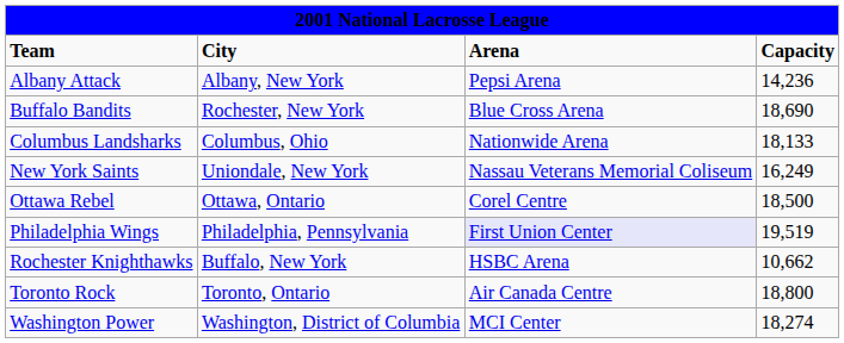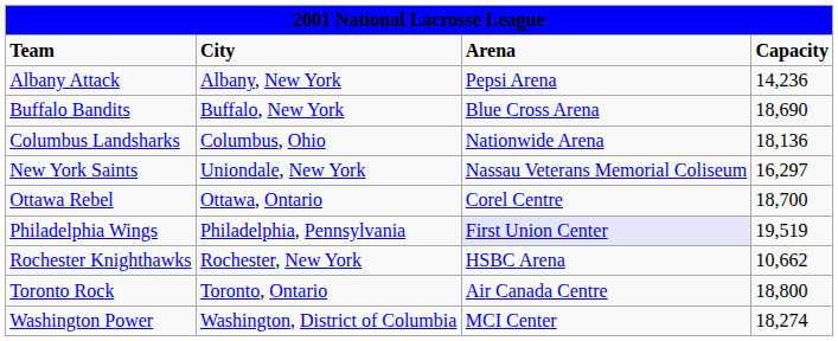 <table class="wikitable" style="width:auto">
 <tr>
 <td bgcolor="#0000FF" align="center" colspan="6"><strong><span>2001 National Lacrosse League</span></strong></td>
 </tr>
 <tr>
 <td><strong>Team</strong></td>
 <td><strong>City</strong></td>
 <td><strong>Arena</strong></td>
 <td><strong>Capacity</strong></td>
 </tr>
 <tr>
 <td><a href='#'>Albany Attack</a></td>
 <td><a href='#'>Albany</a>, <a href='#'>New York</a></td>
 <td><a href='#'>Pepsi Arena</a></td>
 <td>14,236</td>
 </tr>
 <tr>
 <td><a href='#'>Buffalo Bandits</a></td>
-<td><a href='#'>Rochester</a>, <a href='#'>New York</a></td>
+<td><a href='#'>Buffalo</a>, <a href='#'>New York</a></td>
 <td><a href='#'>Blue Cross Arena</a></td>
 <td>18,690</td>
 </tr>
 <tr>
 <td><a href='#'>Columbus Landsharks</a></td>
 <td><a href='#'>Columbus</a>, <a href='#'>Ohio</a></td>
 <td><a href='#'>Nationwide Arena</a></td>
-<td>18,133</td>
+<td>18,136</td>
 </tr>
 <tr>
 <td><a href='#'>New York Saints</a></td>
 <td><a href='#'>Uniondale</a>, <a href='#'>New York</a></td>
 <td><a href='#'>Nassau Veterans Memorial Coliseum</a></td>
-<td>16,249</td>
+<td>16,297</td>
 </tr>
 <tr>
 <td><a href='#'>Ottawa Rebel</a></td>
 <td><a href='#'>Ottawa</a>, <a href='#'>Ontario</a></td>
 <td><a href='#'>Corel Centre</a></td>
-<td>18,500</td>
+<td>18,700</td>
 </tr>
 <tr>
 <td><a href='#'>Philadelphia Wings</a></td>
 <td><a href='#'>Philadelphia</a>, <a href='#'>Pennsylvania</a></td>
 <td style="background: lavender;"><a href='#'>First Union Center</a></td>
 <td>19,519</td>
 </tr>
 <tr>
 <td><a href='#'>Rochester Knighthawks</a></td>
-<td><a href='#'>Buffalo</a>, <a href='#'>New York</a></td>
+<td><a href='#'>Rochester</a>, <a href='#'>New York</a></td>
 <td><a href='#'>HSBC Arena</a></td>
 <td>10,662</td>
 </tr>
 <tr>
 <td><a href='#'>Toronto Rock</a></td>
 <td><a href='#'>Toronto</a>, <a href='#'>Ontario</a></td>
 <td><a href='#'>Air Canada Centre</a></td>
 <td>18,800</td>
 </tr>
 <tr>
 <td><a href='#'>Washington Power</a></td>
 <td><a href='#'>Washington</a>, <a href='#'>District of Columbia</a></td>
 <td><a href='#'>MCI Center</a></td>
 <td>18,274</td>
 </tr>
 </table>
